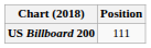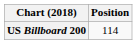 <table class="wikitable plainrowheaders" style="text-align:center">
 <tr>
 <th scope="col">Chart (2018)</th>
 <th scope="col">Position</th>
 </tr>
 <tr>
 <th scope="row">US <em>Billboard</em> 200</th>
-<td>111</td>
+<td>114</td>
 </tr>
 </table>
